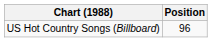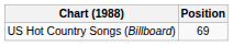 <table class="wikitable">
 <tr>
 <th>Chart (1988)</th>
 <th>Position</th>
 </tr>
 <tr>
 <td>US Hot Country Songs (<em>Billboard</em>)</td>
-<td align="center">96</td>
+<td align="center">69</td>
 </tr>
 </table>
